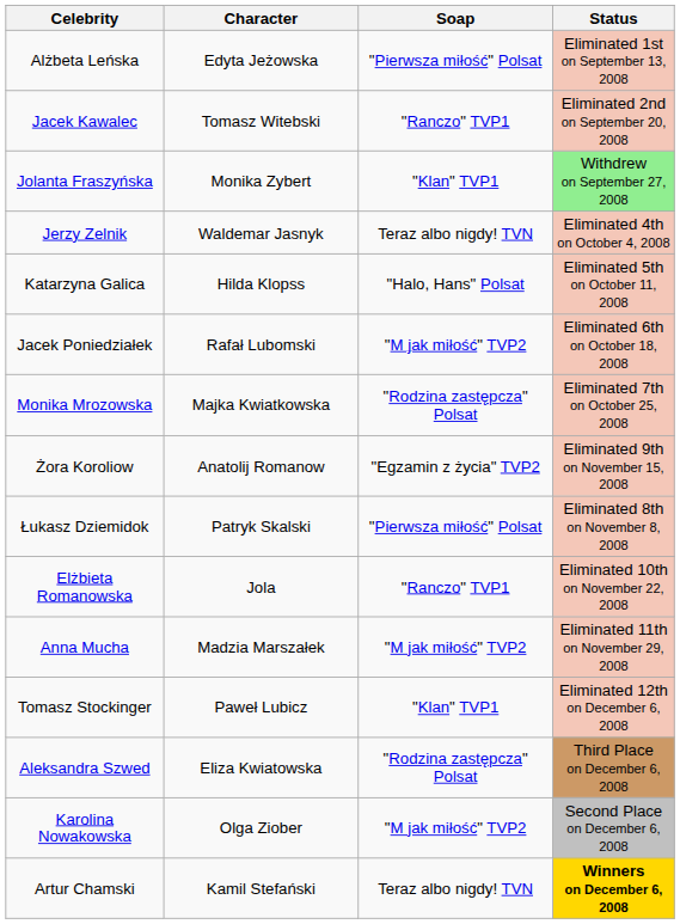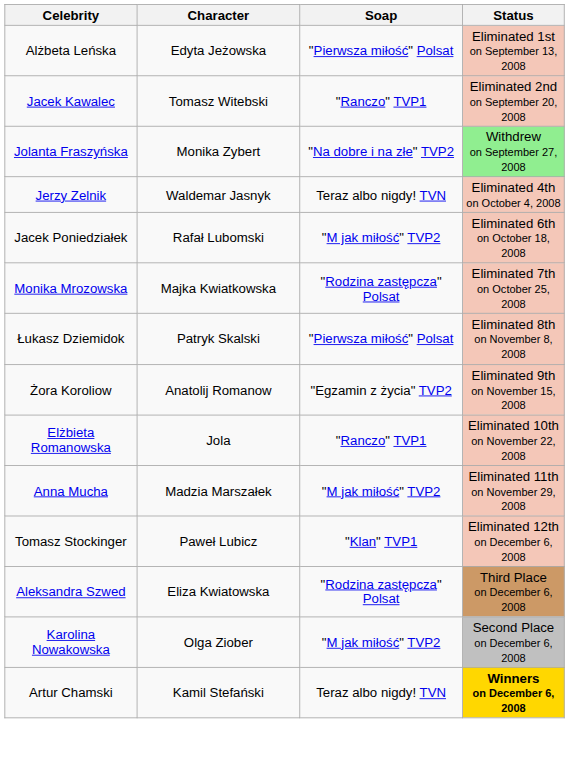 <table class="wikitable"  style="margin:auto; text-align:center; font-size:95%;">
 <tr>
 <th style="width:145px;">Celebrity</th>
 <th style="width:180px;">Character</th>
 <th style="width:180px;">Soap</th>
 <th style="width:110px;">Status</th>
 </tr>
 <tr>
 <td>Alżbeta Leńska</td>
 <td>Edyta Jeżowska</td>
 <td>"<a href='#'>Pierwsza miłość</a>" <a href='#'>Polsat</a></td>
 <td bgcolor="#F4C7B8">Eliminated 1st<br><small>on September 13, 2008</small></td>
 </tr>
 <tr>
 <td><a href='#'>Jacek Kawalec</a></td>
 <td>Tomasz Witebski</td>
 <td>"<a href='#'>Ranczo</a>" <a href='#'>TVP1</a></td>
 <td bgcolor="#F4C7B8">Eliminated 2nd<br><small>on September 20, 2008</small></td>
 </tr>
 <tr>
 <td><a href='#'>Jolanta Fraszyńska</a></td>
 <td>Monika Zybert</td>
-<td>"<a href='#'>Klan</a>" <a href='#'>TVP1</a></td>
+<td>"<a href='#'>Na dobre i na złe</a>" <a href='#'>TVP2</a></td>
 <td bgcolor="lightgreen">Withdrew<br><small>on September 27, 2008</small></td>
 </tr>
 <tr>
 <td><a href='#'>Jerzy Zelnik</a></td>
 <td>Waldemar Jasnyk</td>
 <td>Teraz albo nigdy! <a href='#'>TVN</a></td>
 <td bgcolor="#F4C7B8">Eliminated 4th<br><small>on October 4, 2008</small></td>
-</tr>
-<tr>
-<td>Katarzyna Galica</td>
-<td>Hilda Klopss</td>
-<td>"Halo, Hans" <a href='#'>Polsat</a></td>
-<td bgcolor="#F4C7B8">Eliminated 5th<br><small>on October 11, 2008</small></td>
 </tr>
 <tr>
 <td>Jacek Poniedziałek</td>
 <td>Rafał Lubomski</td>
 <td>"<a href='#'>M jak miłość</a>" <a href='#'>TVP2</a></td>
 <td bgcolor="#F4C7B8">Eliminated 6th<br><small>on October 18, 2008</small></td>
 </tr>
 <tr>
 <td><a href='#'>Monika Mrozowska</a></td>
 <td>Majka Kwiatkowska</td>
 <td>"<a href='#'>Rodzina zastępcza</a>" <a href='#'>Polsat</a></td>
 <td bgcolor="#F4C7B8">Eliminated 7th<br><small>on October 25, 2008</small></td>
 </tr>
 <tr>
+<td>Łukasz Dziemidok</td>
+<td>Patryk Skalski</td>
+<td>"<a href='#'>Pierwsza miłość</a>" <a href='#'>Polsat</a></td>
+<td bgcolor="#F4C7B8">Eliminated 8th<br><small>on November 8, 2008</small></td>
+</tr>
+<tr>
 <td>Żora Koroliow</td>
 <td>Anatolij Romanow</td>
 <td>"Egzamin z życia" <a href='#'>TVP2</a></td>
 <td bgcolor="#F4C7B8">Eliminated 9th<br><small>on November 15, 2008</small></td>
-</tr>
-<tr>
-<td>Łukasz Dziemidok</td>
-<td>Patryk Skalski</td>
-<td>"<a href='#'>Pierwsza miłość</a>" <a href='#'>Polsat</a></td>
-<td bgcolor="#F4C7B8">Eliminated 8th<br><small>on November 8, 2008</small></td>
 </tr>
 <tr>
 <td><a href='#'>Elżbieta Romanowska</a></td>
 <td>Jola</td>
 <td>"<a href='#'>Ranczo</a>" <a href='#'>TVP1</a></td>
 <td bgcolor="#F4C7B8">Eliminated 10th<br><small>on November 22, 2008</small></td>
 </tr>
 <tr>
 <td><a href='#'>Anna Mucha</a></td>
 <td>Madzia Marszałek</td>
 <td>"<a href='#'>M jak miłość</a>" <a href='#'>TVP2</a></td>
 <td bgcolor="#F4C7B8">Eliminated 11th<br><small>on November 29, 2008</small></td>
 </tr>
 <tr>
 <td>Tomasz Stockinger</td>
 <td>Paweł Lubicz</td>
 <td>"<a href='#'>Klan</a>" <a href='#'>TVP1</a></td>
 <td bgcolor="#F4C7B8">Eliminated 12th<br><small>on December 6, 2008</small></td>
 </tr>
 <tr>
 <td><a href='#'>Aleksandra Szwed</a></td>
 <td>Eliza Kwiatowska</td>
 <td>"<a href='#'>Rodzina zastępcza</a>" <a href='#'>Polsat</a></td>
 <td bgcolor="#cc9966">Third Place<br><small>on December 6, 2008</small></td>
 </tr>
 <tr>
 <td><a href='#'>Karolina Nowakowska</a></td>
 <td>Olga Ziober</td>
 <td>"<a href='#'>M jak miłość</a>" <a href='#'>TVP2</a></td>
 <td bgcolor="silver">Second Place<br><small>on December 6, 2008</small></td>
 </tr>
 <tr>
 <td>Artur Chamski</td>
 <td>Kamil Stefański</td>
 <td>Teraz albo nigdy! <a href='#'>TVN</a></td>
 <td bgcolor="gold"><strong>Winners<br><small>on December 6, 2008</small></strong></td>
 </tr>
 </table>
